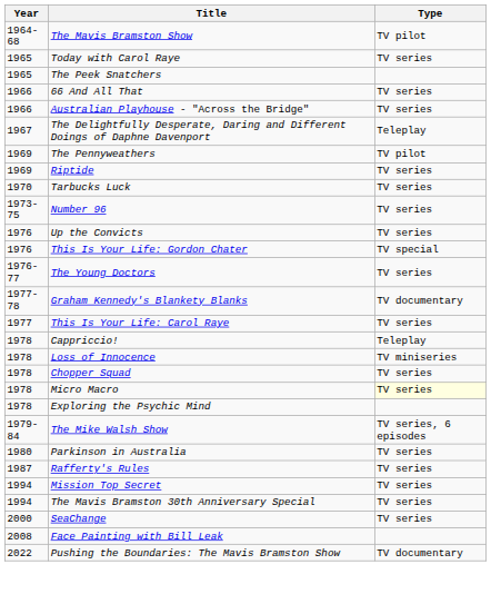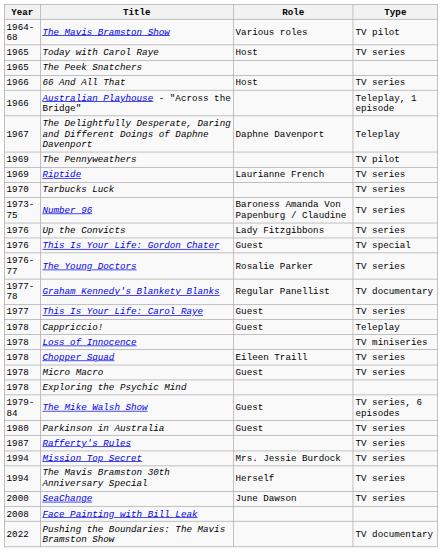 <table class="wikitable">
 <tr>
 <th>Year</th>
 <th>Title</th>
+<th>Role</th>
 <th>Type</th>
 </tr>
 <tr>
 <td>1964-68</td>
 <td><em><a href='#'>The Mavis Bramston Show</a></em></td>
+<td>Various roles</td>
 <td>TV pilot</td>
 </tr>
 <tr>
 <td>1965</td>
 <td><em>Today with Carol Raye</em></td>
+<td>Host</td>
 <td>TV series</td>
 </tr>
 <tr>
 <td>1965</td>
 <td><em>The Peek Snatchers</em></td>
 <td></td>
+<td></td>
 </tr>
 <tr>
 <td>1966</td>
 <td><em>66 And All That</em></td>
+<td>Host</td>
 <td>TV series</td>
 </tr>
 <tr>
 <td>1966</td>
 <td><em><a href='#'>Australian Playhouse</a></em> - "Across the Bridge"</td>
-<td>TV series</td>
+<td></td>
+<td>Teleplay, 1 episode</td>
 </tr>
 <tr>
 <td>1967</td>
 <td><em>The Delightfully Desperate, Daring and Different Doings of Daphne Davenport</em></td>
+<td>Daphne Davenport</td>
 <td>Teleplay</td>
 </tr>
 <tr>
 <td>1969</td>
 <td><em>The Pennyweathers</em></td>
+<td></td>
 <td>TV pilot</td>
 </tr>
 <tr>
 <td>1969</td>
 <td><em><a href='#'>Riptide</a></em></td>
+<td>Laurianne French</td>
 <td>TV series</td>
 </tr>
 <tr>
 <td>1970</td>
 <td><em>Tarbucks Luck</em></td>
+<td></td>
 <td>TV series</td>
 </tr>
 <tr>
 <td>1973-75</td>
 <td><em><a href='#'>Number 96</a></em></td>
+<td>Baroness Amanda Von Papenburg / Claudine</td>
 <td>TV series</td>
 </tr>
 <tr>
 <td>1976</td>
 <td><em>Up the Convicts</em></td>
+<td>Lady Fitzgibbons</td>
 <td>TV series</td>
 </tr>
 <tr>
 <td>1976</td>
 <td><em><a href='#'>This Is Your Life: Gordon Chater</a></em></td>
+<td>Guest</td>
 <td>TV special</td>
 </tr>
 <tr>
 <td>1976-77</td>
 <td><em><a href='#'>The Young Doctors</a></em></td>
+<td>Rosalie Parker</td>
 <td>TV series</td>
 </tr>
 <tr>
 <td>1977-78</td>
 <td><em><a href='#'>Graham Kennedy's Blankety Blanks</a></em></td>
+<td>Regular Panellist</td>
 <td>TV documentary</td>
 </tr>
 <tr>
 <td>1977</td>
 <td><em><a href='#'>This Is Your Life: Carol Raye</a></em></td>
+<td>Guest</td>
 <td>TV series</td>
 </tr>
 <tr>
 <td>1978</td>
 <td><em>Cappriccio!</em></td>
+<td>Guest</td>
 <td>Teleplay</td>
 </tr>
 <tr>
 <td>1978</td>
 <td><em><a href='#'>Loss of Innocence</a></em></td>
+<td></td>
 <td>TV miniseries</td>
 </tr>
 <tr>
 <td>1978</td>
 <td><em><a href='#'>Chopper Squad</a></em></td>
+<td>Eileen Traill</td>
 <td>TV series</td>
 </tr>
 <tr>
 <td>1978</td>
 <td><em>Micro Macro</em></td>
-<td style="background: lightyellow;">TV series</td>
+<td>Guest</td>
+<td>TV series</td>
 </tr>
 <tr>
 <td>1978</td>
 <td><em>Exploring the Psychic Mind</em></td>
 <td></td>
+<td></td>
 </tr>
 <tr>
 <td>1979-84</td>
 <td><em><a href='#'>The Mike Walsh Show</a></em></td>
+<td>Guest</td>
 <td>TV series, 6 episodes</td>
 </tr>
 <tr>
 <td>1980</td>
 <td><em>Parkinson in Australia</em></td>
+<td>Guest</td>
 <td>TV series</td>
 </tr>
 <tr>
 <td>1987</td>
 <td><em><a href='#'>Rafferty's Rules</a></em></td>
+<td></td>
 <td>TV series</td>
 </tr>
 <tr>
 <td>1994</td>
 <td><em><a href='#'>Mission Top Secret</a></em></td>
+<td>Mrs. Jessie Burdock</td>
 <td>TV series</td>
 </tr>
 <tr>
 <td>1994</td>
 <td><em>The Mavis Bramston 30th Anniversary Special</em></td>
+<td>Herself</td>
 <td>TV series</td>
 </tr>
 <tr>
 <td>2000</td>
 <td><em><a href='#'>SeaChange</a></em></td>
+<td>June Dawson</td>
 <td>TV series</td>
 </tr>
 <tr>
 <td>2008</td>
 <td><em><a href='#'>Face Painting with Bill Leak</a></em></td>
 <td></td>
+<td></td>
 </tr>
 <tr>
 <td>2022</td>
 <td><em>Pushing the Boundaries: The Mavis Bramston Show</em></td>
+<td></td>
 <td>TV documentary</td>
 </tr>
 </table>
